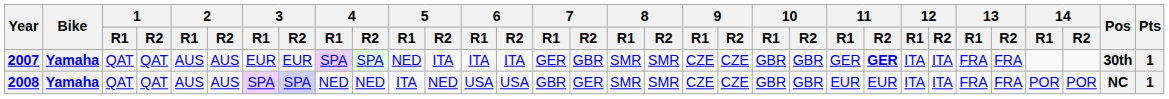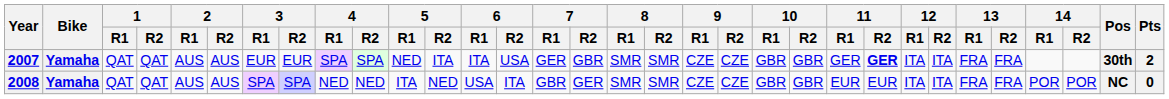 <table class="wikitable" style="text-align:center; font-size:90%">
 <tr>
 <th valign="middle" rowspan=2>Year</th>
 <th valign="middle" rowspan=2>Bike</th>
 <th colspan=2>1</th>
 <th colspan=2>2</th>
 <th colspan=2>3</th>
 <th colspan=2>4</th>
 <th colspan=2>5</th>
 <th colspan=2>6</th>
 <th colspan=2>7</th>
 <th colspan=2>8</th>
 <th colspan=2>9</th>
 <th colspan=2>10</th>
 <th colspan=2>11</th>
 <th colspan=2>12</th>
 <th colspan=2>13</th>
 <th colspan=2>14</th>
 <th rowspan=2>Pos</th>
 <th rowspan=2>Pts</th>
 </tr>
 <tr>
 <th>R1</th>
 <th>R2</th>
 <th>R1</th>
 <th>R2</th>
 <th>R1</th>
 <th>R2</th>
 <th>R1</th>
 <th>R2</th>
 <th>R1</th>
 <th>R2</th>
 <th>R1</th>
 <th>R2</th>
 <th>R1</th>
 <th>R2</th>
 <th>R1</th>
 <th>R2</th>
 <th>R1</th>
 <th>R2</th>
 <th>R1</th>
 <th>R2</th>
 <th>R1</th>
 <th>R2</th>
 <th>R1</th>
 <th>R2</th>
 <th>R1</th>
 <th>R2</th>
 <th>R1</th>
 <th>R2</th>
 </tr>
 <tr>
 <th><a href='#'>2007</a></th>
 <th><a href='#'>Yamaha</a></th>
 <td><a href='#'>QAT</a></td>
 <td><a href='#'>QAT</a></td>
 <td><a href='#'>AUS</a></td>
 <td><a href='#'>AUS</a></td>
 <td><a href='#'>EUR</a></td>
 <td><a href='#'>EUR</a></td>
 <td style="background:#efcfff;"><a href='#'>SPA</a><br></td>
 <td style="background:#dfffdf;"><a href='#'>SPA</a><br></td>
 <td><a href='#'>NED</a></td>
 <td><a href='#'>ITA</a></td>
 <td><a href='#'>ITA</a></td>
-<td><a href='#'>ITA</a></td>
+<td><a href='#'>USA</a></td>
 <td><a href='#'>GER</a></td>
 <td><a href='#'>GBR</a></td>
 <td><a href='#'>SMR</a></td>
 <td><a href='#'>SMR</a></td>
 <td><a href='#'>CZE</a></td>
 <td><a href='#'>CZE</a></td>
 <td><a href='#'>GBR</a></td>
 <td><a href='#'>GBR</a></td>
 <td><a href='#'>GER</a></td>
 <td><strong><a href='#'>GER</a></strong></td>
 <td><a href='#'>ITA</a></td>
 <td><a href='#'>ITA</a></td>
 <td><a href='#'>FRA</a></td>
 <td><a href='#'>FRA</a></td>
 <td></td>
 <td></td>
 <th>30th</th>
-<th>1</th>
+<th>2</th>
 </tr>
 <tr>
 <th><a href='#'>2008</a></th>
 <th><a href='#'>Yamaha</a></th>
 <td><a href='#'>QAT</a></td>
 <td><a href='#'>QAT</a></td>
 <td><a href='#'>AUS</a></td>
 <td><a href='#'>AUS</a></td>
 <td style="background:#efcfff;"><a href='#'>SPA</a><br></td>
 <td style="background:#cfcfff;"><a href='#'>SPA</a><br></td>
 <td><a href='#'>NED</a></td>
 <td><a href='#'>NED</a></td>
 <td><a href='#'>ITA</a></td>
 <td><a href='#'>NED</a></td>
 <td><a href='#'>USA</a></td>
-<td><a href='#'>USA</a></td>
+<td><a href='#'>ITA</a></td>
 <td><a href='#'>GBR</a></td>
 <td><a href='#'>GER</a></td>
 <td><a href='#'>SMR</a></td>
 <td><a href='#'>SMR</a></td>
 <td><a href='#'>CZE</a></td>
 <td><a href='#'>CZE</a></td>
 <td><a href='#'>GBR</a></td>
 <td><a href='#'>GBR</a></td>
 <td><a href='#'>EUR</a></td>
 <td><a href='#'>EUR</a></td>
 <td><a href='#'>ITA</a></td>
 <td><a href='#'>ITA</a></td>
 <td><a href='#'>FRA</a></td>
 <td><a href='#'>FRA</a></td>
 <td><a href='#'>POR</a></td>
 <td><a href='#'>POR</a></td>
 <th>NC</th>
-<th>1</th>
+<th>0</th>
 </tr>
 </table>
